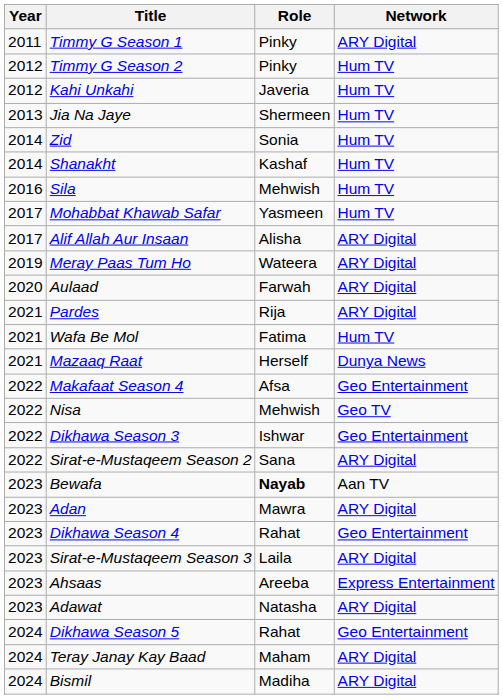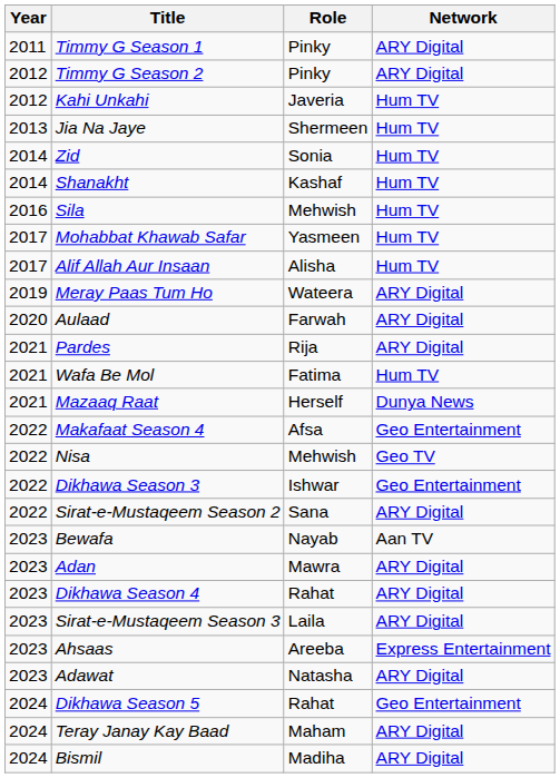 <table class="wikitable sortable plainrowheaders">
 <tr style="text-align:center;">
 <th scope="col">Year</th>
 <th scope="col">Title</th>
 <th scope="col">Role</th>
 <th scope="col">Network</th>
 </tr>
 <tr>
 <td>2011</td>
 <td><em><a href='#'>Timmy G Season 1</a></em></td>
 <td>Pinky</td>
 <td><a href='#'>ARY Digital</a></td>
 </tr>
 <tr>
 <td>2012</td>
 <td><em><a href='#'>Timmy G Season 2</a></em></td>
 <td>Pinky</td>
-<td><a href='#'>Hum TV</a></td>
+<td><a href='#'>ARY Digital</a></td>
 </tr>
 <tr>
 <td>2012</td>
 <td><em><a href='#'>Kahi Unkahi</a></em></td>
 <td>Javeria</td>
 <td><a href='#'>Hum TV</a></td>
 </tr>
 <tr>
 <td>2013</td>
 <td><em>Jia Na Jaye</em></td>
 <td>Shermeen</td>
 <td><a href='#'>Hum TV</a></td>
 </tr>
 <tr>
 <td>2014</td>
 <td><em><a href='#'>Zid</a></em></td>
 <td>Sonia</td>
 <td><a href='#'>Hum TV</a></td>
 </tr>
 <tr>
 <td>2014</td>
 <td><em><a href='#'>Shanakht</a></em></td>
 <td>Kashaf</td>
 <td><a href='#'>Hum TV</a></td>
 </tr>
 <tr>
 <td>2016</td>
 <td><em><a href='#'>Sila</a></em></td>
 <td>Mehwish</td>
 <td><a href='#'>Hum TV</a></td>
 </tr>
 <tr>
 <td>2017</td>
 <td><em><a href='#'>Mohabbat Khawab Safar</a></em></td>
 <td>Yasmeen</td>
 <td><a href='#'>Hum TV</a></td>
 </tr>
 <tr>
 <td>2017</td>
 <td><em><a href='#'>Alif Allah Aur Insaan</a></em></td>
 <td>Alisha</td>
-<td><a href='#'>ARY Digital</a></td>
+<td><a href='#'>Hum TV</a></td>
 </tr>
 <tr>
 <td>2019</td>
 <td><em><a href='#'>Meray Paas Tum Ho</a></em></td>
 <td>Wateera</td>
 <td><a href='#'>ARY Digital</a></td>
 </tr>
 <tr>
 <td>2020</td>
 <td><em>Aulaad</em></td>
 <td>Farwah</td>
 <td><a href='#'>ARY Digital</a></td>
 </tr>
 <tr>
 <td>2021</td>
 <td><em><a href='#'>Pardes</a></em></td>
 <td>Rija</td>
 <td><a href='#'>ARY Digital</a></td>
 </tr>
 <tr>
 <td>2021</td>
 <td><em>Wafa Be Mol</em></td>
 <td>Fatima</td>
 <td><a href='#'>Hum TV</a></td>
 </tr>
 <tr>
 <td>2021</td>
 <td><em><a href='#'>Mazaaq Raat</a></em></td>
 <td>Herself</td>
 <td><a href='#'>Dunya News</a></td>
 </tr>
 <tr>
 <td>2022</td>
 <td><em><a href='#'>Makafaat Season 4</a></em></td>
 <td>Afsa</td>
 <td><a href='#'>Geo Entertainment</a></td>
 </tr>
 <tr>
 <td>2022</td>
 <td><em>Nisa</em></td>
 <td>Mehwish</td>
 <td><a href='#'>Geo TV</a></td>
 </tr>
 <tr>
 <td>2022</td>
 <td><em><a href='#'>Dikhawa Season 3</a></em></td>
 <td>Ishwar</td>
 <td><a href='#'>Geo Entertainment</a></td>
 </tr>
 <tr>
 <td>2022</td>
 <td><em>Sirat-e-Mustaqeem Season 2</em></td>
 <td>Sana</td>
 <td><a href='#'>ARY Digital</a></td>
 </tr>
 <tr>
 <td>2023</td>
 <td><em>Bewafa</em></td>
-<td><strong>Nayab</strong></td>
+<td>Nayab</td>
 <td>Aan TV</td>
 </tr>
 <tr>
 <td>2023</td>
 <td><em><a href='#'>Adan</a></em></td>
 <td>Mawra</td>
 <td><a href='#'>ARY Digital</a></td>
 </tr>
 <tr>
 <td>2023</td>
 <td><em><a href='#'>Dikhawa Season 4</a></em></td>
 <td>Rahat</td>
-<td><a href='#'>Geo Entertainment</a></td>
+<td><a href='#'>ARY Digital</a></td>
 </tr>
 <tr>
 <td>2023</td>
 <td><em>Sirat-e-Mustaqeem Season 3</em></td>
 <td>Laila</td>
 <td><a href='#'>ARY Digital</a></td>
 </tr>
 <tr>
 <td>2023</td>
 <td><em>Ahsaas</em></td>
 <td>Areeba</td>
 <td><a href='#'>Express Entertainment</a></td>
 </tr>
 <tr>
 <td>2023</td>
 <td><em>Adawat</em></td>
 <td>Natasha</td>
 <td><a href='#'>ARY Digital</a></td>
 </tr>
 <tr>
 <td>2024</td>
 <td><em><a href='#'>Dikhawa Season 5</a></em></td>
 <td>Rahat</td>
 <td><a href='#'>Geo Entertainment</a></td>
 </tr>
 <tr>
 <td>2024</td>
 <td><em>Teray Janay Kay Baad</em></td>
 <td>Maham</td>
 <td><a href='#'>ARY Digital</a></td>
 </tr>
 <tr>
 <td>2024</td>
 <td><em>Bismil</em></td>
 <td>Madiha</td>
 <td><a href='#'>ARY Digital</a></td>
 </tr>
 </table>
